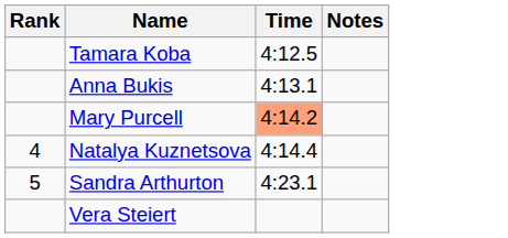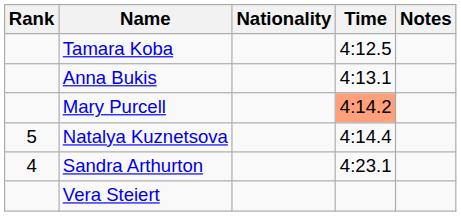 <table class="wikitable sortable" style="text-align:center">
 <tr>
 <th>Rank</th>
 <th>Name</th>
+<th>Nationality</th>
 <th>Time</th>
 <th>Notes</th>
 </tr>
 <tr>
 <td></td>
 <td align="left"><a href='#'>Tamara Koba</a></td>
+<td align=left></td>
 <td>4:12.5</td>
 <td></td>
 </tr>
 <tr>
 <td></td>
 <td align="left"><a href='#'>Anna Bukis</a></td>
+<td align=left></td>
 <td>4:13.1</td>
 <td></td>
 </tr>
 <tr>
 <td></td>
 <td align="left"><a href='#'>Mary Purcell</a></td>
+<td align=left></td>
 <td style="background: lightsalmon;">4:14.2</td>
 <td></td>
 </tr>
 <tr>
-<td>4</td>
+<td>5</td>
 <td align="left"><a href='#'>Natalya Kuznetsova</a></td>
+<td align=left></td>
 <td>4:14.4</td>
 <td></td>
 </tr>
 <tr>
-<td>5</td>
+<td>4</td>
 <td align="left"><a href='#'>Sandra Arthurton</a></td>
+<td align=left></td>
 <td>4:23.1</td>
 <td></td>
 </tr>
 <tr>
 <td></td>
 <td align="left"><a href='#'>Vera Steiert</a></td>
+<td align=left></td>
 <td></td>
 <td></td>
 </tr>
 </table>
